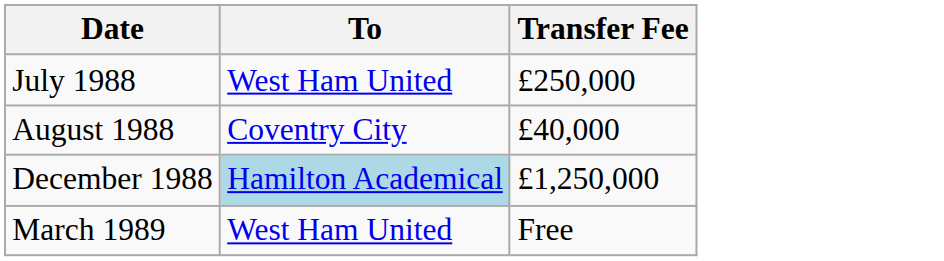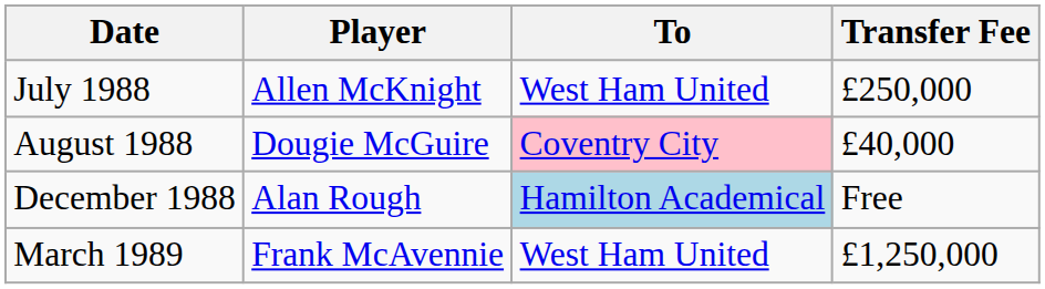 <table class="wikitable">
 <tr>
 <th>Date</th>
+<th>Player</th>
 <th>To</th>
 <th>Transfer Fee</th>
 </tr>
 <tr>
 <td>July 1988</td>
+<td> <a href='#'>Allen McKnight</a></td>
 <td> <a href='#'>West Ham United</a></td>
 <td>£250,000</td>
 </tr>
 <tr>
 <td>August 1988</td>
-<td> <a href='#'>Coventry City</a></td>
+<td> <a href='#'>Dougie McGuire</a></td>
+<td style="background: pink;"> <a href='#'>Coventry City</a></td>
 <td>£40,000</td>
 </tr>
 <tr>
 <td>December 1988</td>
+<td> <a href='#'>Alan Rough</a></td>
 <td style="background: lightblue;"> <a href='#'>Hamilton Academical</a></td>
-<td>£1,250,000</td>
+<td>Free</td>
 </tr>
 <tr>
 <td>March 1989</td>
+<td> <a href='#'>Frank McAvennie</a></td>
 <td> <a href='#'>West Ham United</a></td>
-<td>Free</td>
+<td>£1,250,000</td>
 </tr>
 </table>
